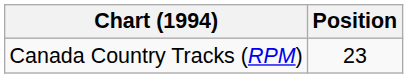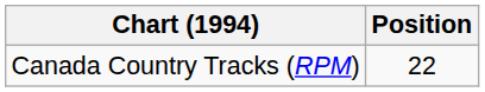 <table class="wikitable sortable">
 <tr>
 <th scope="col">Chart (1994)</th>
 <th scope="col">Position</th>
 </tr>
 <tr>
 <td>Canada Country Tracks (<em><a href='#'>RPM</a></em>)</td>
-<td align="center">23</td>
+<td align="center">22</td>
 </tr>
 </table>
